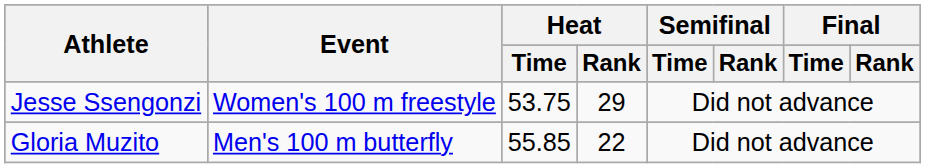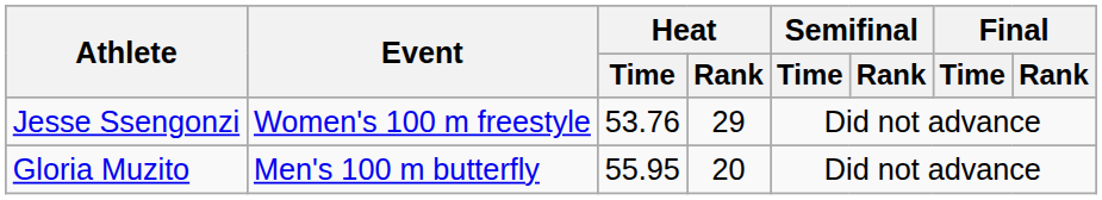 <table class=wikitable style="font-size:90%">
 <tr>
 <th rowspan="2">Athlete</th>
 <th rowspan="2">Event</th>
 <th colspan="2">Heat</th>
 <th colspan="2">Semifinal</th>
 <th colspan="2">Final</th>
 </tr>
 <tr style="font-size:95%">
 <th>Time</th>
 <th>Rank</th>
 <th>Time</th>
 <th>Rank</th>
 <th>Time</th>
 <th>Rank</th>
 </tr>
 <tr align=center>
 <td align=left><a href='#'>Jesse Ssengonzi</a></td>
 <td align=left><a href='#'>Women's 100 m freestyle</a></td>
-<td>53.75</td>
+<td>53.76</td>
 <td>29</td>
 <td colspan="4">Did not advance</td>
 </tr>
 <tr align=center>
 <td align=left><a href='#'>Gloria Muzito</a></td>
 <td align=left><a href='#'>Men's 100 m butterfly</a></td>
-<td>55.85</td>
-<td>22</td>
+<td>55.95</td>
+<td>20</td>
 <td colspan="4">Did not advance</td>
 </tr>
 </table>
